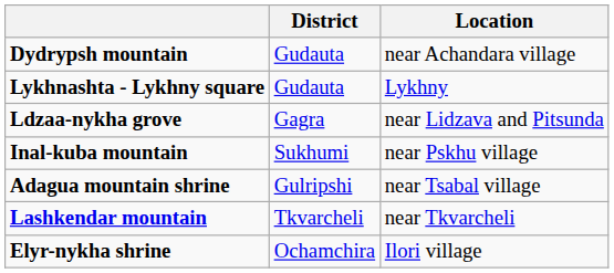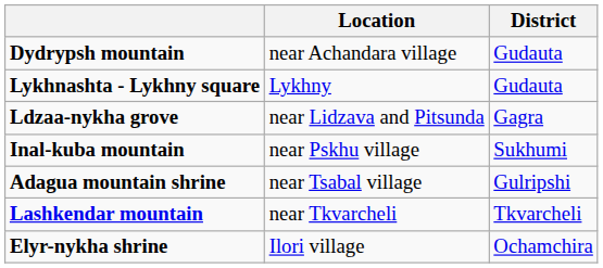 <table class="wikitable">
 <tr>
 <th></th>
+<th>Location</th>
 <th>District</th>
-<th>Location</th>
 </tr>
 <tr>
 <td><strong>Dydrypsh mountain</strong></td>
+<td>near Achandara village</td>
 <td><a href='#'>Gudauta</a></td>
-<td>near Achandara village</td>
 </tr>
 <tr>
 <td><strong>Lykhnashta - Lykhny square</strong></td>
+<td><a href='#'>Lykhny</a></td>
 <td><a href='#'>Gudauta</a></td>
-<td><a href='#'>Lykhny</a></td>
 </tr>
 <tr>
 <td><strong>Ldzaa-nykha grove</strong></td>
+<td>near <a href='#'>Lidzava</a> and <a href='#'>Pitsunda</a></td>
 <td><a href='#'>Gagra</a></td>
-<td>near <a href='#'>Lidzava</a> and <a href='#'>Pitsunda</a></td>
 </tr>
 <tr>
 <td><strong>Inal-kuba mountain</strong></td>
+<td>near <a href='#'>Pskhu</a> village</td>
 <td><a href='#'>Sukhumi</a></td>
-<td>near <a href='#'>Pskhu</a> village</td>
 </tr>
 <tr>
 <td><strong>Adagua mountain shrine</strong></td>
+<td>near <a href='#'>Tsabal</a> village</td>
 <td><a href='#'>Gulripshi</a></td>
-<td>near <a href='#'>Tsabal</a> village</td>
 </tr>
 <tr>
 <td><strong><a href='#'>Lashkendar mountain</a></strong></td>
+<td>near <a href='#'>Tkvarcheli</a></td>
 <td><a href='#'>Tkvarcheli</a></td>
-<td>near <a href='#'>Tkvarcheli</a></td>
 </tr>
 <tr>
 <td><strong>Elyr-nykha shrine</strong></td>
+<td><a href='#'>Ilori</a> village</td>
 <td><a href='#'>Ochamchira</a></td>
-<td><a href='#'>Ilori</a> village</td>
 </tr>
 </table>
